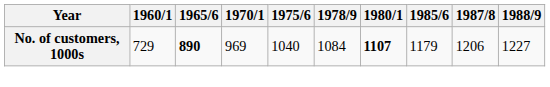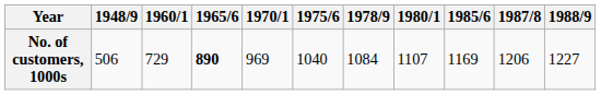 <table class="wikitable">
 <tr>
 <th>Year</th>
+<th>1948/9</th>
 <th>1960/1</th>
 <th>1965/6</th>
 <th>1970/1</th>
 <th>1975/6</th>
 <th>1978/9</th>
 <th>1980/1</th>
 <th>1985/6</th>
 <th>1987/8</th>
 <th>1988/9</th>
 </tr>
 <tr>
 <th>No. of customers, 1000s</th>
+<td>506</td>
 <td>729</td>
 <td><strong>890</strong></td>
 <td>969</td>
 <td>1040</td>
 <td>1084</td>
-<td><strong>1107</strong></td>
-<td>1179</td>
+<td>1107</td>
+<td>1169</td>
 <td>1206</td>
 <td>1227</td>
 </tr>
 </table>
